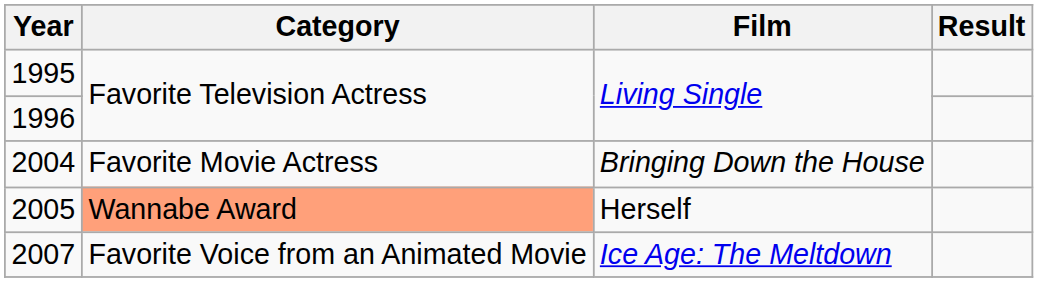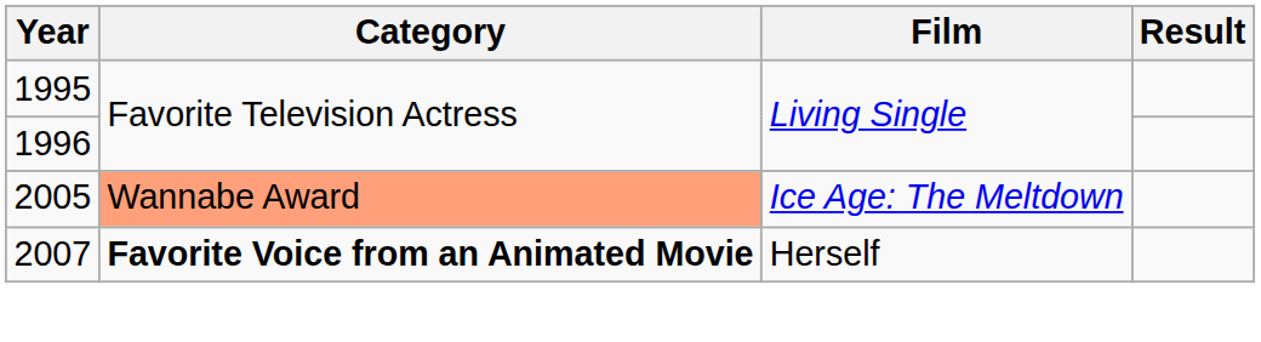 <table class="wikitable">
 <tr>
 <th>Year</th>
 <th>Category</th>
 <th>Film</th>
 <th>Result</th>
 </tr>
 <tr>
 <td>1995</td>
 <td rowspan=2>Favorite Television Actress</td>
 <td rowspan=2><em><a href='#'>Living Single</a></em></td>
 <td></td>
 </tr>
 <tr>
 <td>1996</td>
 <td></td>
 </tr>
 <tr>
-<td>2004</td>
-<td>Favorite Movie Actress</td>
-<td><em>Bringing Down the House</em></td>
-<td></td>
-</tr>
-<tr>
 <td>2005</td>
 <td style="background: lightsalmon;">Wannabe Award</td>
-<td>Herself</td>
+<td><em><a href='#'>Ice Age: The Meltdown</a></em></td>
 <td></td>
 </tr>
 <tr>
 <td>2007</td>
-<td>Favorite Voice from an Animated Movie</td>
-<td><em><a href='#'>Ice Age: The Meltdown</a></em></td>
+<td><strong>Favorite Voice from an Animated Movie</strong></td>
+<td>Herself</td>
 <td></td>
 </tr>
 </table>
